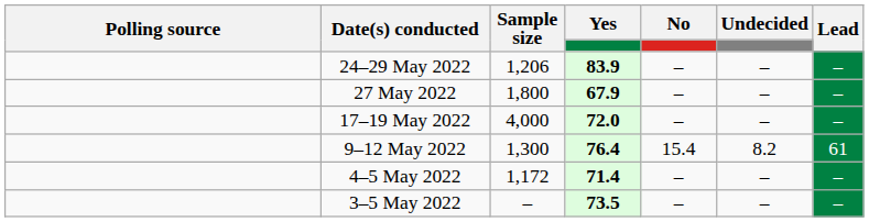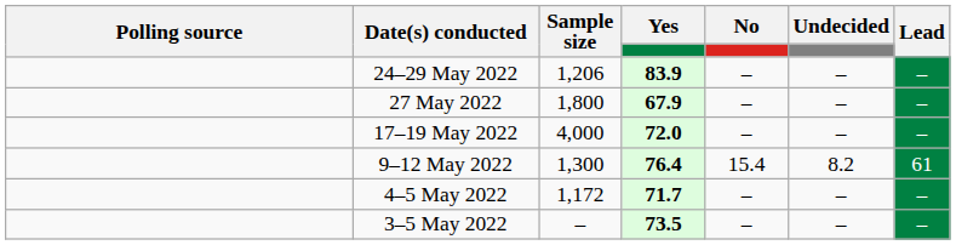 <table class="wikitable" style="text-align: center; font-size:90%; line-height:14px;">
 <tr>
 <th rowspan="2" style="width:230px;">Polling source</th>
 <th rowspan="2" style="width:120px;">Date(s) conducted</th>
 <th rowspan="2" style="width:50px;">Sample size</th>
 <th style="width:50px;">Yes</th>
 <th style="width:50px;">No</th>
 <th style="width:50px;">Undecided</th>
 <th rowspan="2" style="width:30px;">Lead</th>
 </tr>
 <tr>
 <th style="background:#008142;"></th>
 <th style="background:#DC241F;"></th>
 <th style="background:gray;"></th>
 </tr>
 <tr>
 <td></td>
 <td>24–29 May 2022</td>
 <td>1,206</td>
 <td style="background:#DEFDDE;"><strong>83.9</strong></td>
 <td>–</td>
 <td>–</td>
 <td style="background:#008142; color:white;">–</td>
 </tr>
 <tr>
 <td></td>
 <td>27 May 2022</td>
 <td>1,800</td>
 <td style="background:#DEFDDE;"><strong>67.9</strong></td>
 <td>–</td>
 <td>–</td>
 <td style="background:#008142; color:white;">–</td>
 </tr>
 <tr>
 <td></td>
 <td>17–19 May 2022</td>
 <td>4,000</td>
 <td style="background:#DEFDDE;"><strong>72.0</strong></td>
 <td>–</td>
 <td>–</td>
 <td style="background:#008142; color:white;">–</td>
 </tr>
 <tr>
 <td></td>
 <td>9–12 May 2022</td>
 <td>1,300</td>
 <td style="background:#DEFDDE;"><strong>76.4</strong></td>
 <td>15.4</td>
 <td>8.2</td>
 <td style="background:#008142; color:white;">61</td>
 </tr>
 <tr>
 <td></td>
 <td>4–5 May 2022</td>
 <td>1,172</td>
-<td style="background:#DEFDDE;"><strong>71.4</strong></td>
+<td style="background:#DEFDDE;"><strong>71.7</strong></td>
 <td>–</td>
 <td>–</td>
 <td style="background:#008142; color:white;">–</td>
 </tr>
 <tr>
 <td></td>
 <td>3–5 May 2022</td>
 <td>–</td>
 <td style="background:#DEFDDE;"><strong>73.5</strong></td>
 <td>–</td>
 <td>–</td>
 <td style="background:#008142; color:white;">–</td>
 </tr>
 </table>
